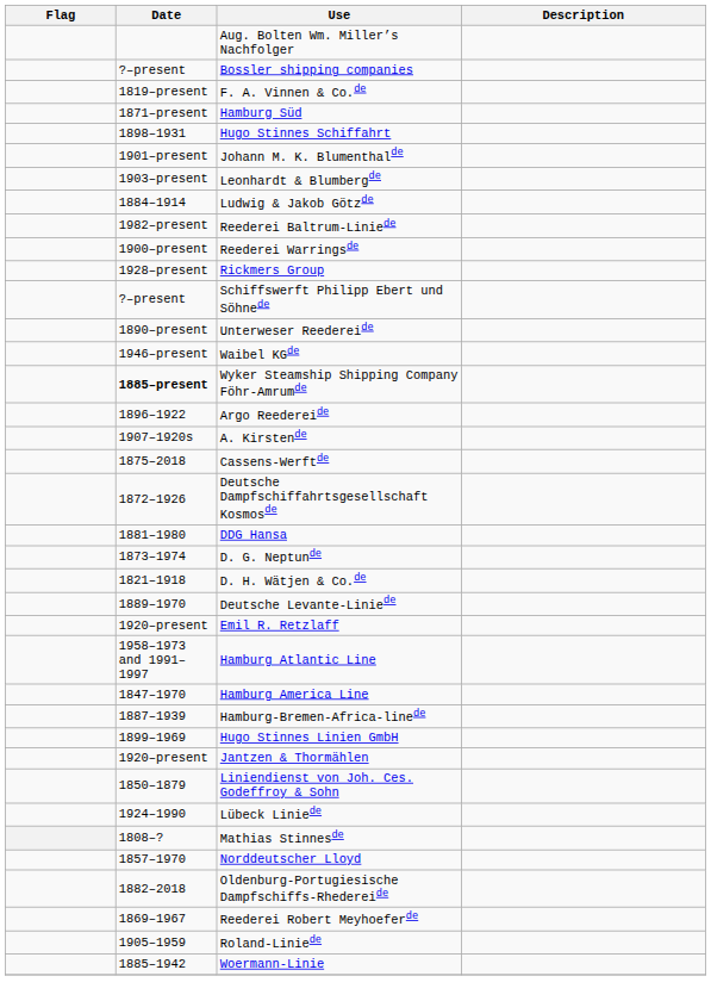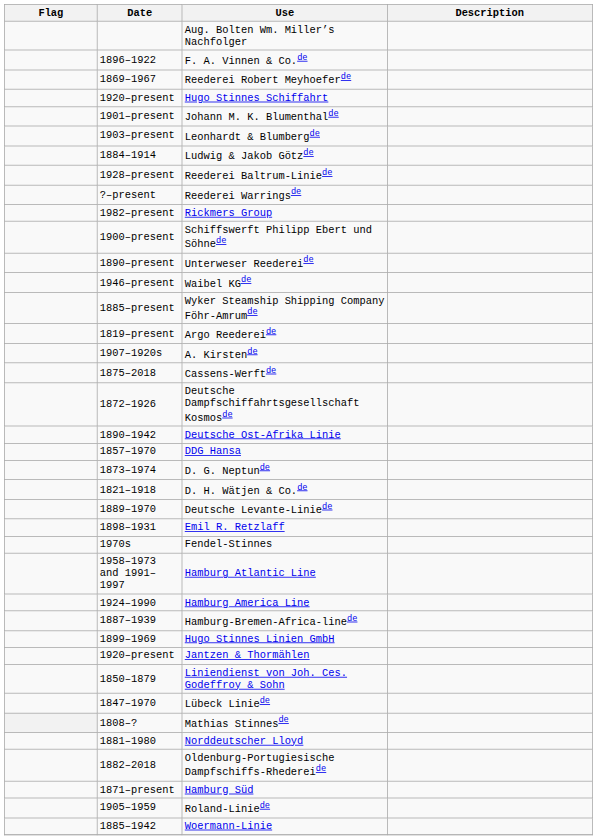 <table class="wikitable">
 <tr>
 <th style="width:110px;">Flag</th>
 <th style="width:100px;">Date</th>
 <th style="width:250px;">Use</th>
 <th style="width:250px;">Description</th>
 </tr>
 <tr>
 <td></td>
 <td></td>
 <td>Aug. Bolten Wm. Miller’s Nachfolger</td>
 <td></td>
 </tr>
 <tr>
 <td></td>
-<td>?–present</td>
-<td><a href='#'>Bossler shipping companies</a></td>
-<td></td>
-</tr>
-<tr>
-<td></td>
-<td>1819–present</td>
+<td>1896–1922</td>
 <td>F. A. Vinnen & Co.<sup><a href='#'>de</a></sup></td>
 <td></td>
 </tr>
 <tr>
 <td></td>
-<td>1871–present</td>
-<td><a href='#'>Hamburg Süd</a></td>
+<td>1869–1967</td>
+<td>Reederei Robert Meyhoefer<sup><a href='#'>de</a></sup></td>
 <td></td>
 </tr>
 <tr>
 <td></td>
-<td>1898–1931</td>
+<td>1920–present</td>
 <td><a href='#'>Hugo Stinnes Schiffahrt</a></td>
 <td></td>
 </tr>
 <tr>
 <td></td>
 <td>1901–present</td>
 <td>Johann M. K. Blumenthal<sup><a href='#'>de</a></sup></td>
 <td></td>
 </tr>
 <tr>
 <td></td>
 <td>1903–present</td>
 <td>Leonhardt & Blumberg<sup><a href='#'>de</a></sup></td>
 <td></td>
 </tr>
 <tr>
 <td></td>
 <td>1884–1914</td>
 <td>Ludwig & Jakob Götz<sup><a href='#'>de</a></sup></td>
 <td></td>
 </tr>
 <tr>
 <td></td>
-<td>1982–present</td>
+<td>1928–present</td>
 <td>Reederei Baltrum-Linie<sup><a href='#'>de</a></sup></td>
 <td></td>
 </tr>
 <tr>
 <td></td>
-<td>1900–present</td>
+<td>?–present</td>
 <td>Reederei Warrings<sup><a href='#'>de</a></sup></td>
 <td></td>
 </tr>
 <tr>
 <td></td>
-<td>1928–present</td>
+<td>1982–present</td>
 <td><a href='#'>Rickmers Group</a></td>
 <td></td>
 </tr>
 <tr>
 <td></td>
-<td>?–present</td>
+<td>1900–present</td>
 <td>Schiffswerft Philipp Ebert und Söhne<sup><a href='#'>de</a></sup></td>
 <td></td>
 </tr>
 <tr>
 <td></td>
 <td>1890–present</td>
 <td>Unterweser Reederei<sup><a href='#'>de</a></sup></td>
 <td></td>
 </tr>
 <tr>
 <td></td>
 <td>1946–present</td>
 <td>Waibel KG<sup><a href='#'>de</a></sup></td>
 <td></td>
 </tr>
 <tr>
 <td></td>
-<td><strong>1885–present</strong></td>
+<td>1885–present</td>
 <td>Wyker Steamship Shipping Company Föhr-Amrum<sup><a href='#'>de</a></sup></td>
 <td></td>
 </tr>
 <tr>
 <td></td>
-<td>1896–1922</td>
+<td>1819–present</td>
 <td>Argo Reederei<sup><a href='#'>de</a></sup></td>
 <td></td>
 </tr>
 <tr>
 <td></td>
 <td>1907–1920s</td>
 <td>A. Kirsten<sup><a href='#'>de</a></sup></td>
 <td></td>
 </tr>
 <tr>
 <td></td>
 <td>1875–2018</td>
 <td>Cassens-Werft<sup><a href='#'>de</a></sup></td>
 <td></td>
 </tr>
 <tr>
 <td></td>
 <td>1872–1926</td>
 <td>Deutsche Dampfschiffahrtsgesellschaft Kosmos<sup><a href='#'>de</a></sup></td>
 <td></td>
 </tr>
 <tr>
 <td></td>
-<td>1881–1980</td>
+<td>1890–1942</td>
+<td><a href='#'>Deutsche Ost-Afrika Linie</a></td>
+<td></td>
+</tr>
+<tr>
+<td></td>
+<td>1857–1970</td>
 <td><a href='#'>DDG Hansa</a></td>
 <td></td>
 </tr>
 <tr>
 <td></td>
 <td>1873–1974</td>
 <td>D. G. Neptun<sup><a href='#'>de</a></sup></td>
 <td></td>
 </tr>
 <tr>
 <td></td>
 <td>1821–1918</td>
 <td>D. H. Wätjen & Co.<sup><a href='#'>de</a></sup></td>
 <td></td>
 </tr>
 <tr>
 <td></td>
 <td>1889–1970</td>
 <td>Deutsche Levante-Linie<sup><a href='#'>de</a></sup></td>
 <td></td>
 </tr>
 <tr>
 <td></td>
-<td>1920–present</td>
+<td>1898–1931</td>
 <td><a href='#'>Emil R. Retzlaff</a></td>
+<td></td>
+</tr>
+<tr>
+<td></td>
+<td>1970s</td>
+<td>Fendel-Stinnes</td>
 <td></td>
 </tr>
 <tr>
 <td></td>
 <td>1958–1973 and 1991–1997</td>
 <td><a href='#'>Hamburg Atlantic Line</a></td>
 <td></td>
 </tr>
 <tr>
 <td></td>
-<td>1847–1970</td>
+<td>1924–1990</td>
 <td><a href='#'>Hamburg America Line</a></td>
 <td></td>
 </tr>
 <tr>
 <td></td>
 <td>1887–1939</td>
 <td>Hamburg-Bremen-Africa-line<sup><a href='#'>de</a></sup></td>
 <td></td>
 </tr>
 <tr>
 <td></td>
 <td>1899–1969</td>
 <td><a href='#'>Hugo Stinnes Linien GmbH</a></td>
 <td></td>
 </tr>
 <tr>
 <td></td>
 <td>1920–present</td>
 <td><a href='#'>Jantzen & Thormählen</a></td>
 <td></td>
 </tr>
 <tr>
 <td></td>
 <td>1850–1879</td>
 <td><a href='#'>Liniendienst von Joh. Ces. Godeffroy & Sohn</a></td>
 <td></td>
 </tr>
 <tr>
 <td></td>
-<td>1924–1990</td>
+<td>1847–1970</td>
 <td>Lübeck Linie<sup><a href='#'>de</a></sup></td>
 <td></td>
 </tr>
 <tr>
 <th></th>
 <td>1808–?</td>
 <td>Mathias Stinnes<sup><a href='#'>de</a></sup></td>
 <td></td>
 </tr>
 <tr>
 <td></td>
-<td>1857–1970</td>
+<td>1881–1980</td>
 <td><a href='#'>Norddeutscher Lloyd</a></td>
 <td></td>
 </tr>
 <tr>
 <td></td>
 <td>1882–2018</td>
 <td>Oldenburg-Portugiesische Dampfschiffs-Rhederei<sup><a href='#'>de</a></sup></td>
 <td></td>
 </tr>
 <tr>
 <td></td>
-<td>1869–1967</td>
-<td>Reederei Robert Meyhoefer<sup><a href='#'>de</a></sup></td>
+<td>1871–present</td>
+<td><a href='#'>Hamburg Süd</a></td>
 <td></td>
 </tr>
 <tr>
 <td></td>
 <td>1905–1959</td>
 <td>Roland-Linie<sup><a href='#'>de</a></sup></td>
 <td></td>
 </tr>
 <tr>
 <td></td>
 <td>1885–1942</td>
 <td><a href='#'>Woermann-Linie</a></td>
 <td></td>
 </tr>
 <tr>
 </tr>
 </table>
